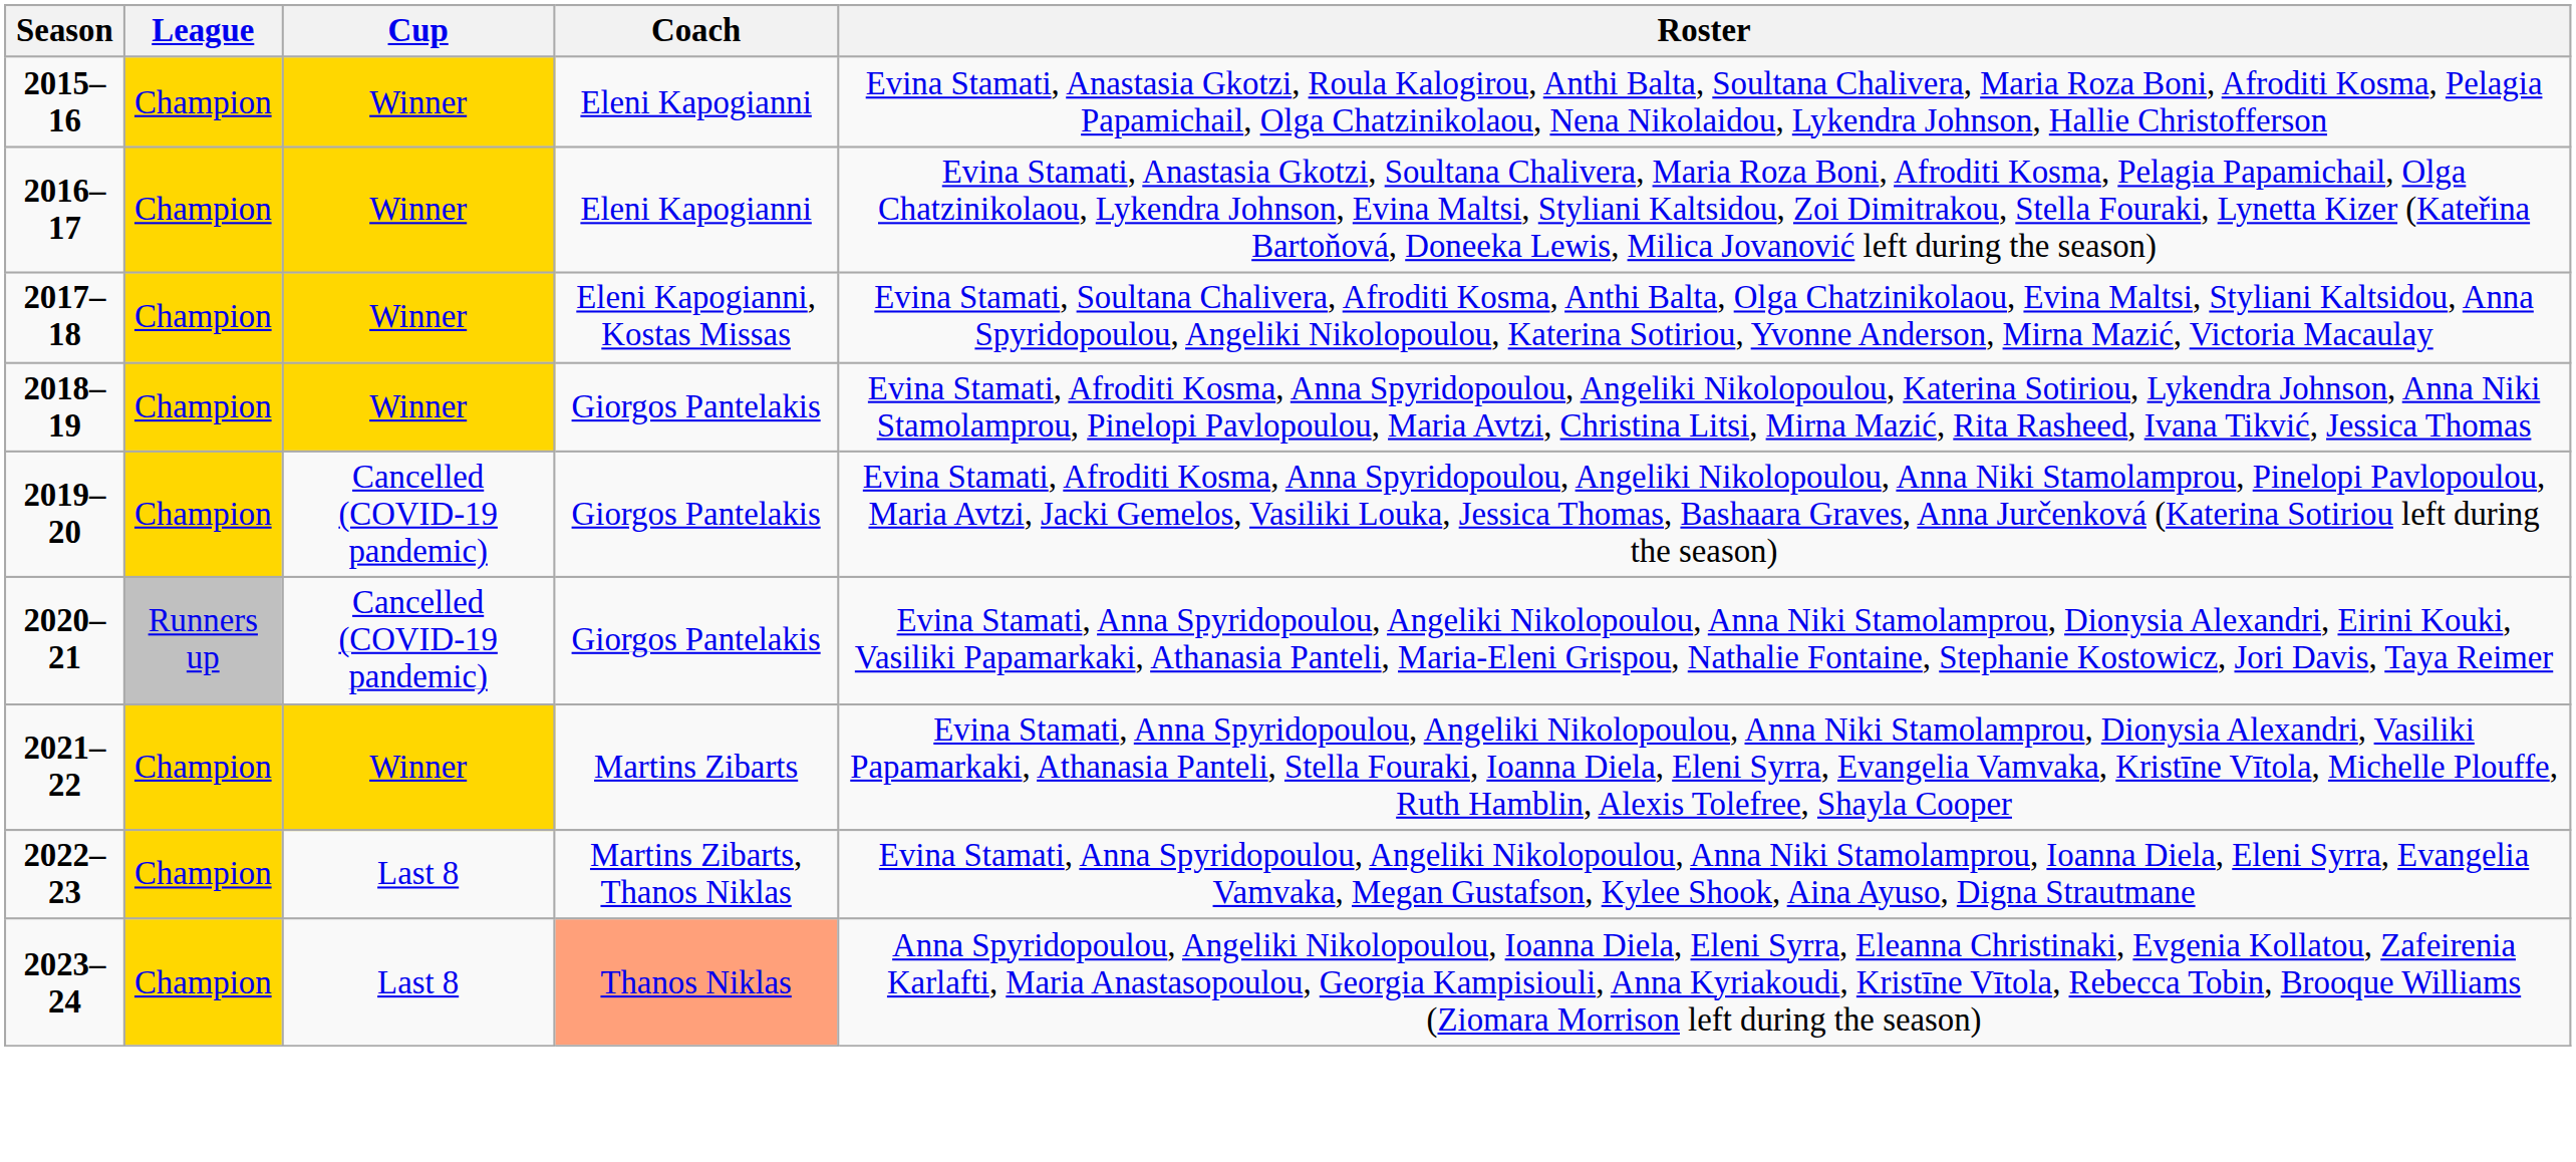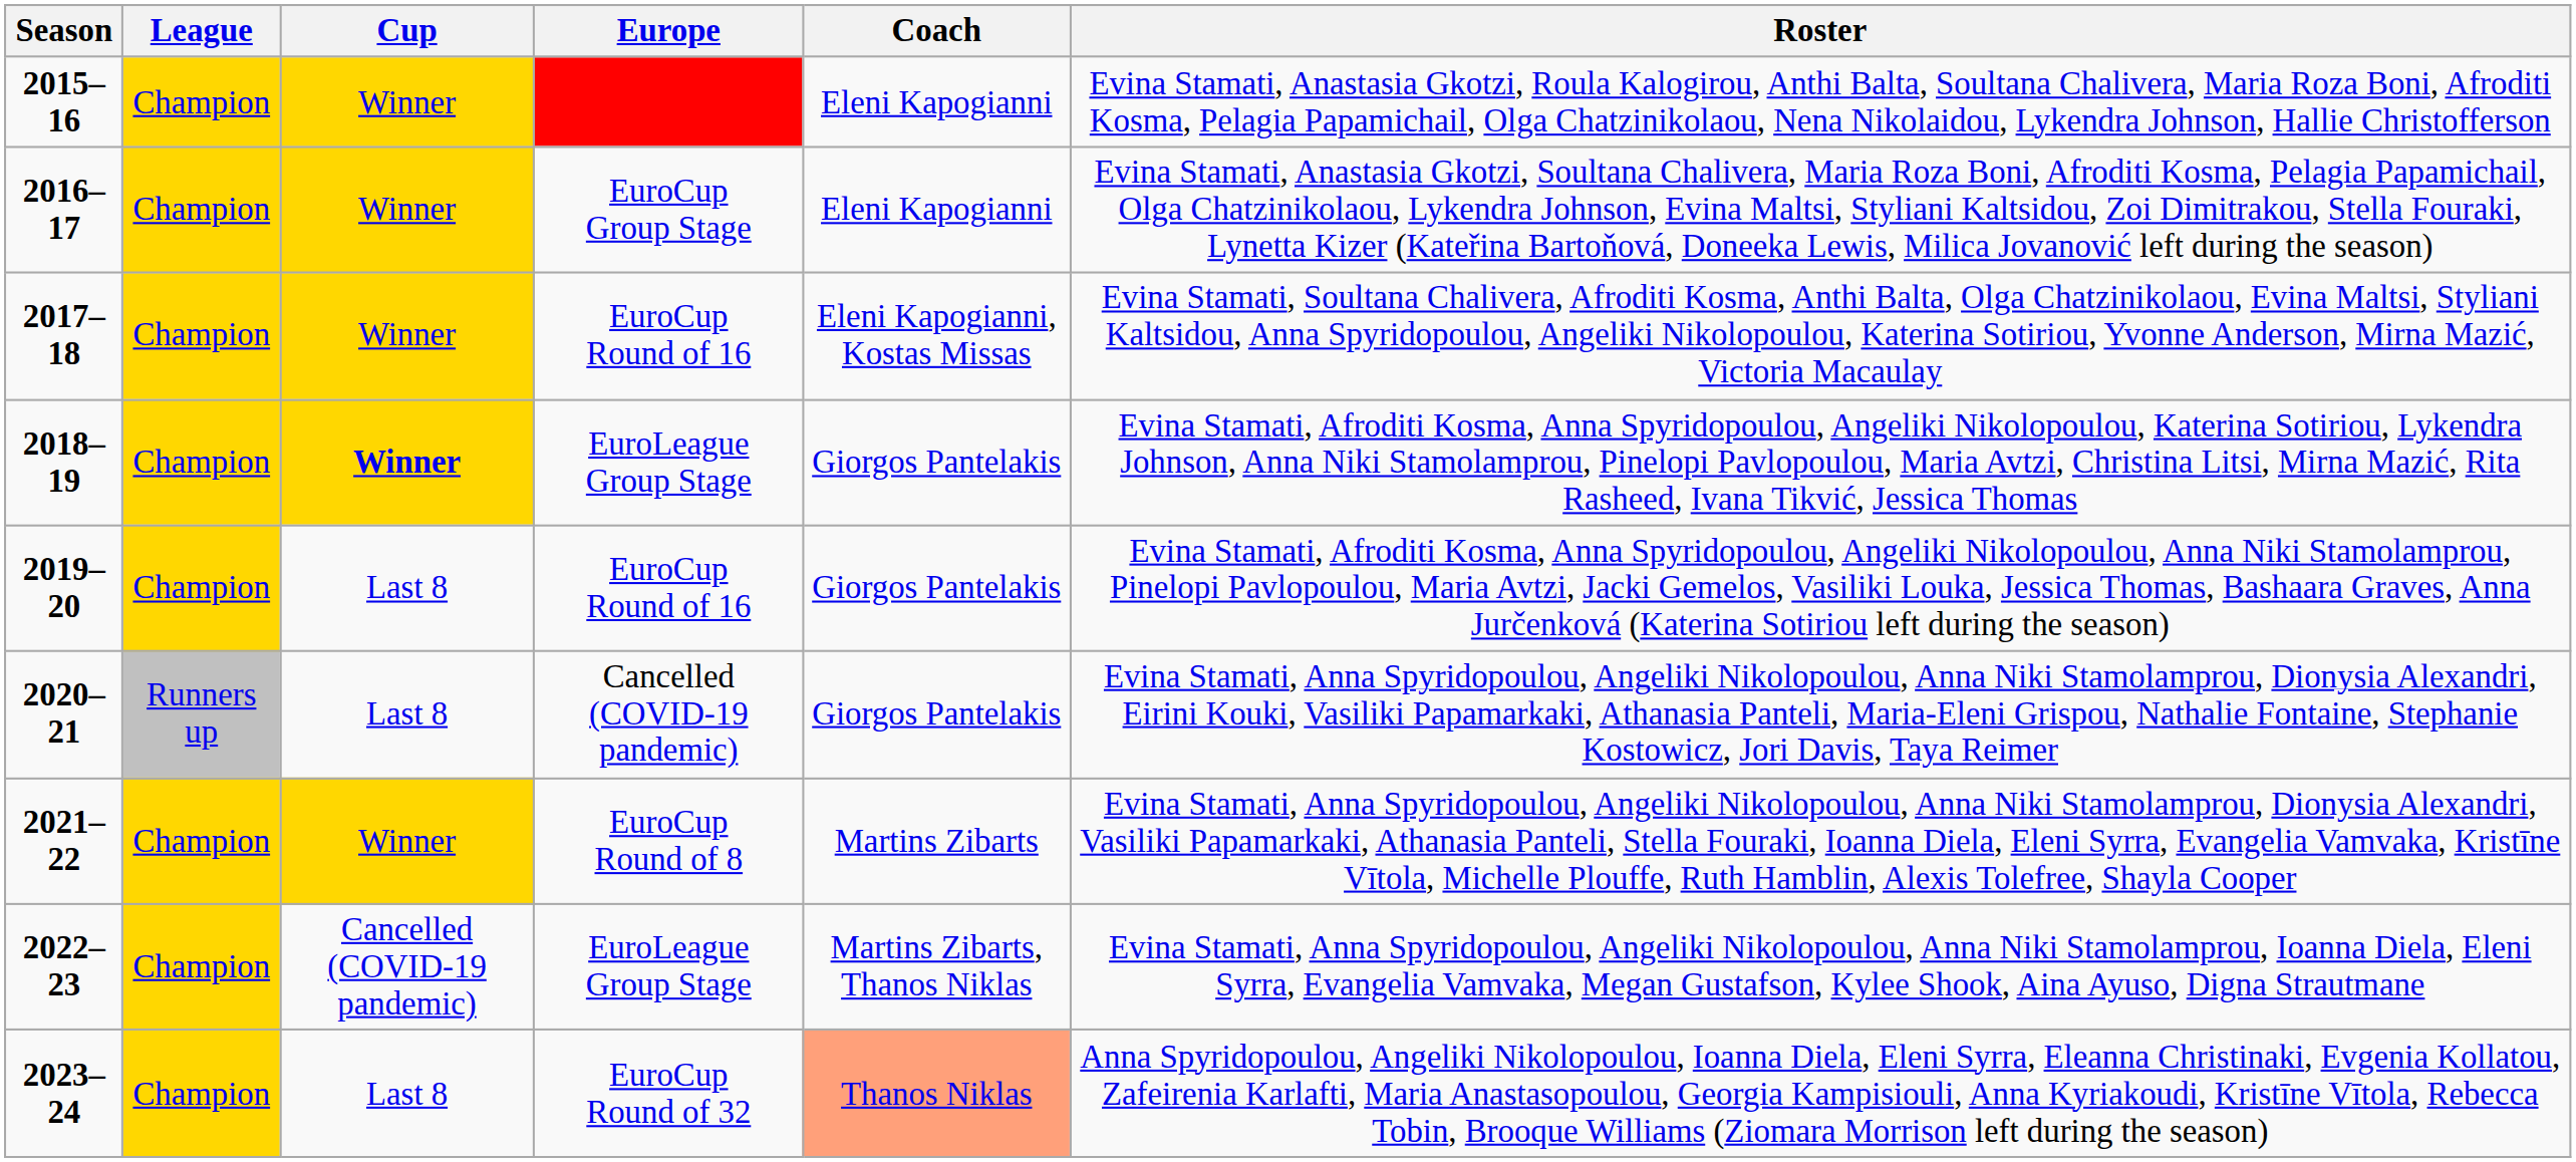 <table class="wikitable" style="text-align: center">
 <tr>
 <th>Season</th>
 <th><a href='#'>League</a></th>
 <th><a href='#'>Cup</a></th>
+<th><a href='#'>Europe</a></th>
 <th>Coach</th>
 <th>Roster</th>
 </tr>
 <tr>
 <td><strong>2015–16</strong></td>
 <td bgcolor= gold><a href='#'>Champion</a></td>
 <td bgcolor= gold><a href='#'>Winner</a></td>
+<td bgcolor= #FF0000></td>
 <td><a href='#'>Eleni Kapogianni</a></td>
 <td><a href='#'>Evina Stamati</a>, <a href='#'>Anastasia Gkotzi</a>, <a href='#'>Roula Kalogirou</a>, <a href='#'>Anthi Balta</a>, <a href='#'>Soultana Chalivera</a>, <a href='#'>Maria Roza Boni</a>, <a href='#'>Afroditi Kosma</a>, <a href='#'>Pelagia Papamichail</a>, <a href='#'>Olga Chatzinikolaou</a>, <a href='#'>Nena Nikolaidou</a>, <a href='#'>Lykendra Johnson</a>, <a href='#'>Hallie Christofferson</a></td>
 </tr>
 <tr>
 <td><strong>2016–17</strong></td>
 <td bgcolor= gold><a href='#'>Champion</a></td>
 <td bgcolor= gold><a href='#'>Winner</a></td>
+<td><a href='#'>EuroCup</a><br><a href='#'>Group Stage</a></td>
 <td><a href='#'>Eleni Kapogianni</a></td>
 <td><a href='#'>Evina Stamati</a>, <a href='#'>Anastasia Gkotzi</a>, <a href='#'>Soultana Chalivera</a>, <a href='#'>Maria Roza Boni</a>, <a href='#'>Afroditi Kosma</a>, <a href='#'>Pelagia Papamichail</a>, <a href='#'>Olga Chatzinikolaou</a>, <a href='#'>Lykendra Johnson</a>, <a href='#'>Evina Maltsi</a>, <a href='#'>Styliani Kaltsidou</a>, <a href='#'>Zoi Dimitrakou</a>, <a href='#'>Stella Fouraki</a>, <a href='#'>Lynetta Kizer</a> (<a href='#'>Kateřina Bartoňová</a>, <a href='#'>Doneeka Lewis</a>, <a href='#'>Milica Jovanović</a> left during the season)</td>
 </tr>
 <tr>
 <td><strong>2017–18</strong></td>
 <td bgcolor= gold><a href='#'>Champion</a></td>
 <td bgcolor= gold><a href='#'>Winner</a></td>
+<td><a href='#'>EuroCup</a><br><a href='#'>Round of 16</a></td>
 <td><a href='#'>Eleni Kapogianni</a>, <a href='#'>Kostas Missas</a></td>
 <td><a href='#'>Evina Stamati</a>, <a href='#'>Soultana Chalivera</a>, <a href='#'>Afroditi Kosma</a>, <a href='#'>Anthi Balta</a>, <a href='#'>Olga Chatzinikolaou</a>, <a href='#'>Evina Maltsi</a>, <a href='#'>Styliani Kaltsidou</a>, <a href='#'>Anna Spyridopoulou</a>, <a href='#'>Angeliki Nikolopoulou</a>, <a href='#'>Katerina Sotiriou</a>, <a href='#'>Yvonne Anderson</a>, <a href='#'>Mirna Mazić</a>, <a href='#'>Victoria Macaulay</a></td>
 </tr>
 <tr>
 <td><strong>2018–19</strong></td>
 <td bgcolor= gold><a href='#'>Champion</a></td>
-<td bgcolor= gold><a href='#'>Winner</a></td>
+<td bgcolor= gold><strong><a href='#'>Winner</a></strong></td>
+<td><a href='#'>EuroLeague</a><br><a href='#'>Group Stage</a></td>
 <td><a href='#'>Giorgos Pantelakis</a></td>
 <td><a href='#'>Evina Stamati</a>, <a href='#'>Afroditi Kosma</a>, <a href='#'>Anna Spyridopoulou</a>, <a href='#'>Angeliki Nikolopoulou</a>, <a href='#'>Katerina Sotiriou</a>, <a href='#'>Lykendra Johnson</a>, <a href='#'>Anna Niki Stamolamprou</a>, <a href='#'>Pinelopi Pavlopoulou</a>, <a href='#'>Maria Avtzi</a>, <a href='#'>Christina Litsi</a>, <a href='#'>Mirna Mazić</a>, <a href='#'>Rita Rasheed</a>, <a href='#'>Ivana Tikvić</a>, <a href='#'>Jessica Thomas</a></td>
 </tr>
 <tr>
 <td><strong>2019–20</strong></td>
 <td bgcolor= gold><a href='#'>Champion</a></td>
-<td><a href='#'>Cancelled (COVID-19 pandemic)</a></td>
+<td><a href='#'>Last 8</a></td>
+<td><a href='#'>EuroCup</a><br><a href='#'>Round of 16</a></td>
 <td><a href='#'>Giorgos Pantelakis</a></td>
 <td><a href='#'>Evina Stamati</a>, <a href='#'>Afroditi Kosma</a>, <a href='#'>Anna Spyridopoulou</a>, <a href='#'>Angeliki Nikolopoulou</a>, <a href='#'>Anna Niki Stamolamprou</a>, <a href='#'>Pinelopi Pavlopoulou</a>, <a href='#'>Maria Avtzi</a>, <a href='#'>Jacki Gemelos</a>, <a href='#'>Vasiliki Louka</a>, <a href='#'>Jessica Thomas</a>, <a href='#'>Bashaara Graves</a>, <a href='#'>Anna Jurčenková</a> (<a href='#'>Katerina Sotiriou</a> left during the season)</td>
 </tr>
 <tr>
 <td><strong>2020–21</strong></td>
 <td bgcolor= silver><a href='#'>Runners up</a></td>
-<td><a href='#'>Cancelled (COVID-19 pandemic)</a></td>
+<td><a href='#'>Last 8</a></td>
+<td>Cancelled <a href='#'>(COVID-19 pandemic)</a></td>
 <td><a href='#'>Giorgos Pantelakis</a></td>
 <td><a href='#'>Evina Stamati</a>, <a href='#'>Anna Spyridopoulou</a>, <a href='#'>Angeliki Nikolopoulou</a>, <a href='#'>Anna Niki Stamolamprou</a>, <a href='#'>Dionysia Alexandri</a>, <a href='#'>Eirini Kouki</a>, <a href='#'>Vasiliki Papamarkaki</a>, <a href='#'>Athanasia Panteli</a>, <a href='#'>Maria-Eleni Grispou</a>, <a href='#'>Nathalie Fontaine</a>, <a href='#'>Stephanie Kostowicz</a>, <a href='#'>Jori Davis</a>, <a href='#'>Taya Reimer</a></td>
 </tr>
 <tr>
 <td><strong>2021–22</strong></td>
 <td bgcolor= gold><a href='#'>Champion</a></td>
 <td bgcolor= gold><a href='#'>Winner</a></td>
+<td><a href='#'>EuroCup</a><br><a href='#'>Round of 8</a></td>
 <td><a href='#'>Martins Zibarts</a></td>
 <td><a href='#'>Evina Stamati</a>, <a href='#'>Anna Spyridopoulou</a>, <a href='#'>Angeliki Nikolopoulou</a>, <a href='#'>Anna Niki Stamolamprou</a>, <a href='#'>Dionysia Alexandri</a>, <a href='#'>Vasiliki Papamarkaki</a>, <a href='#'>Athanasia Panteli</a>, <a href='#'>Stella Fouraki</a>, <a href='#'>Ioanna Diela</a>, <a href='#'>Eleni Syrra</a>, <a href='#'>Evangelia Vamvaka</a>, <a href='#'>Kristīne Vītola</a>, <a href='#'>Michelle Plouffe</a>, <a href='#'>Ruth Hamblin</a>, <a href='#'>Alexis Tolefree</a>, <a href='#'>Shayla Cooper</a></td>
 </tr>
 <tr>
 <td><strong>2022–23</strong></td>
 <td bgcolor= gold><a href='#'>Champion</a></td>
-<td><a href='#'>Last 8</a></td>
+<td><a href='#'>Cancelled (COVID-19 pandemic)</a></td>
+<td><a href='#'>EuroLeague</a><br><a href='#'>Group Stage</a></td>
 <td><a href='#'>Martins Zibarts</a>, <a href='#'>Thanos Niklas</a></td>
 <td><a href='#'>Evina Stamati</a>, <a href='#'>Anna Spyridopoulou</a>, <a href='#'>Angeliki Nikolopoulou</a>, <a href='#'>Anna Niki Stamolamprou</a>, <a href='#'>Ioanna Diela</a>, <a href='#'>Eleni Syrra</a>, <a href='#'>Evangelia Vamvaka</a>, <a href='#'>Megan Gustafson</a>, <a href='#'>Kylee Shook</a>, <a href='#'>Aina Ayuso</a>, <a href='#'>Digna Strautmane</a></td>
 </tr>
 <tr>
 <td><strong>2023–24</strong></td>
 <td bgcolor= gold><a href='#'>Champion</a></td>
 <td><a href='#'>Last 8</a></td>
+<td><a href='#'>EuroCup</a><br><a href='#'>Round of 32</a></td>
 <td style="background: lightsalmon;"><a href='#'>Thanos Niklas</a></td>
 <td><a href='#'>Anna Spyridopoulou</a>, <a href='#'>Angeliki Nikolopoulou</a>, <a href='#'>Ioanna Diela</a>, <a href='#'>Eleni Syrra</a>, <a href='#'>Eleanna Christinaki</a>, <a href='#'>Evgenia Kollatou</a>, <a href='#'>Zafeirenia Karlafti</a>, <a href='#'>Maria Anastasopoulou</a>, <a href='#'>Georgia Kampisiouli</a>, <a href='#'>Anna Kyriakoudi</a>, <a href='#'>Kristīne Vītola</a>, <a href='#'>Rebecca Tobin</a>, <a href='#'>Brooque Williams</a> (<a href='#'>Ziomara Morrison</a> left during the season)</td>
 </tr>
 </table>
